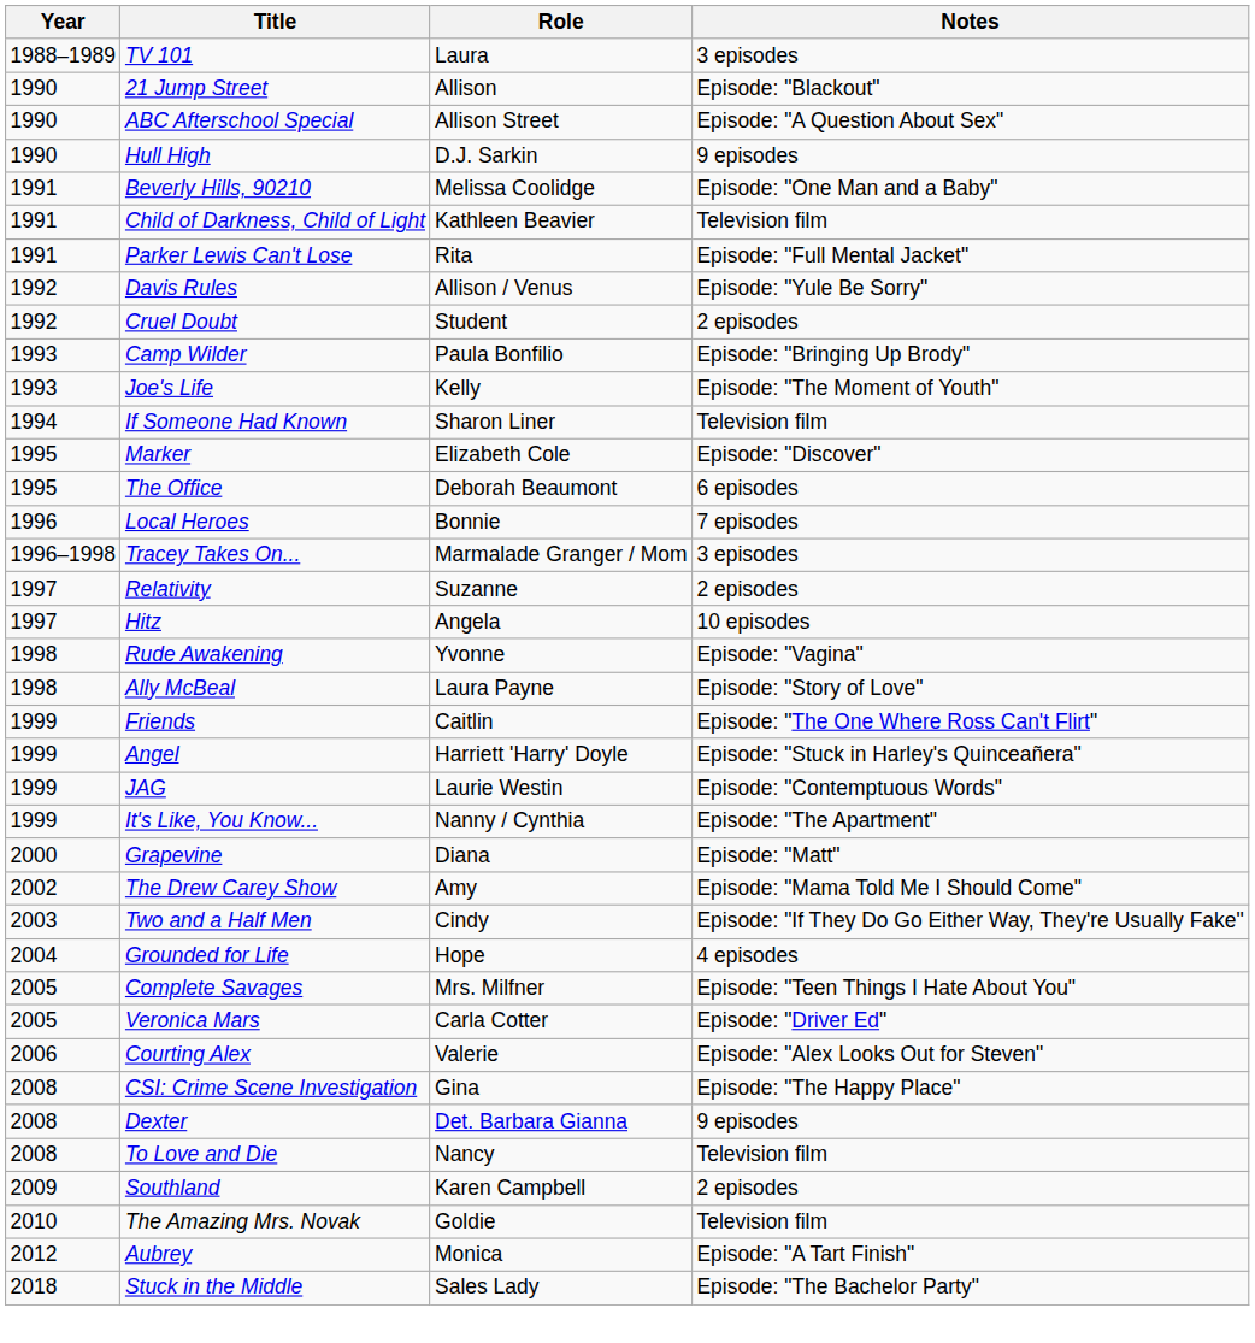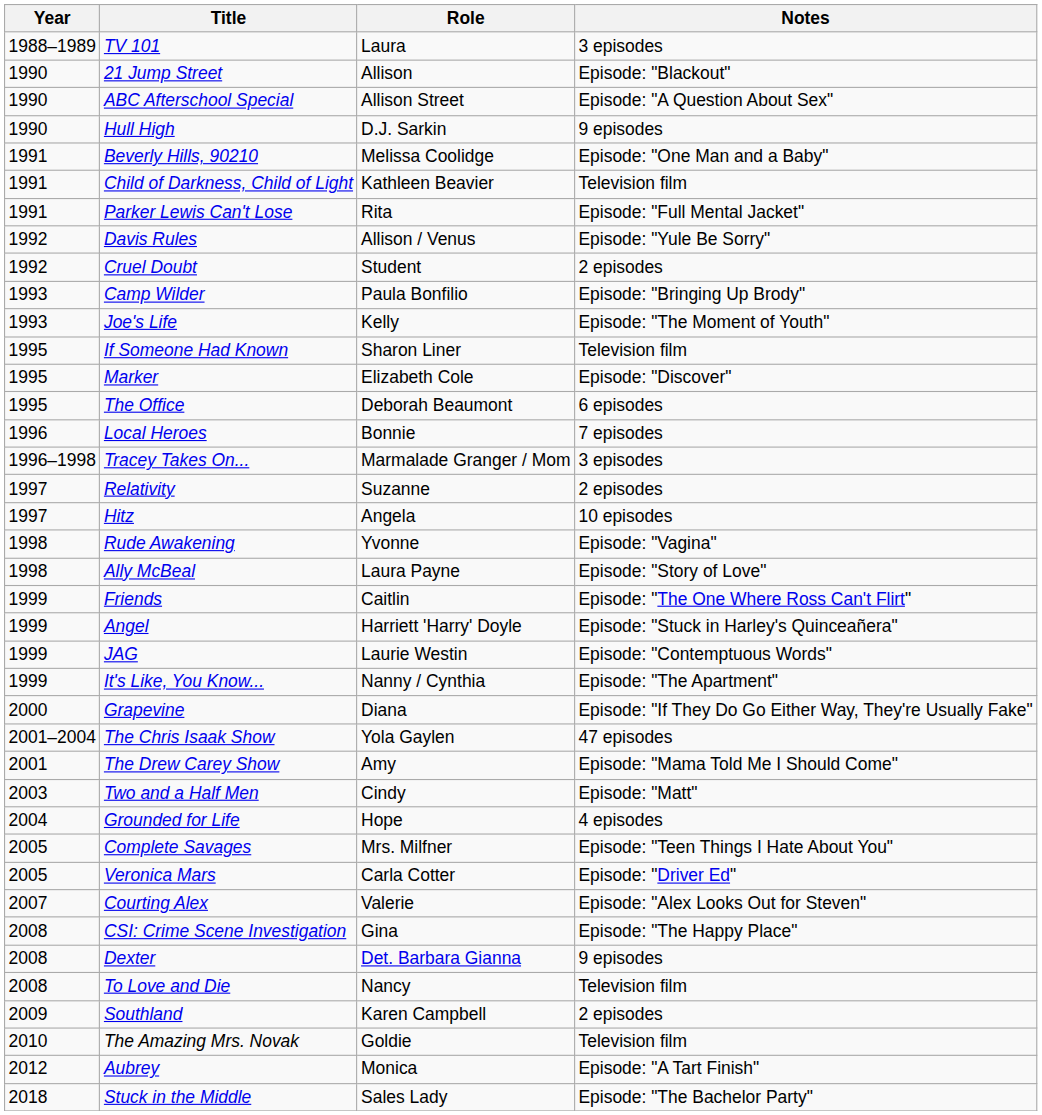 <table class="wikitable sortable">
 <tr>
 <th>Year</th>
 <th>Title</th>
 <th>Role</th>
 <th>Notes</th>
 </tr>
 <tr>
 <td>1988–1989</td>
 <td><em><a href='#'>TV 101</a></em></td>
 <td>Laura</td>
 <td>3 episodes</td>
 </tr>
 <tr>
 <td>1990</td>
 <td><em><a href='#'>21 Jump Street</a></em></td>
 <td>Allison</td>
 <td>Episode: "Blackout"</td>
 </tr>
 <tr>
 <td>1990</td>
 <td><em><a href='#'>ABC Afterschool Special</a></em></td>
 <td>Allison Street</td>
 <td>Episode: "A Question About Sex"</td>
 </tr>
 <tr>
 <td>1990</td>
 <td><em><a href='#'>Hull High</a></em></td>
 <td>D.J. Sarkin</td>
 <td>9 episodes</td>
 </tr>
 <tr>
 <td>1991</td>
 <td><em><a href='#'>Beverly Hills, 90210</a></em></td>
 <td>Melissa Coolidge</td>
 <td>Episode: "One Man and a Baby"</td>
 </tr>
 <tr>
 <td>1991</td>
 <td><em><a href='#'>Child of Darkness, Child of Light</a></em></td>
 <td>Kathleen Beavier</td>
 <td>Television film</td>
 </tr>
 <tr>
 <td>1991</td>
 <td><em><a href='#'>Parker Lewis Can't Lose</a></em></td>
 <td>Rita</td>
 <td>Episode: "Full Mental Jacket"</td>
 </tr>
 <tr>
 <td>1992</td>
 <td><em><a href='#'>Davis Rules</a></em></td>
 <td>Allison / Venus</td>
 <td>Episode: "Yule Be Sorry"</td>
 </tr>
 <tr>
 <td>1992</td>
 <td><em><a href='#'>Cruel Doubt</a></em></td>
 <td>Student</td>
 <td>2 episodes</td>
 </tr>
 <tr>
 <td>1993</td>
 <td><em><a href='#'>Camp Wilder</a></em></td>
 <td>Paula Bonfilio</td>
 <td>Episode: "Bringing Up Brody"</td>
 </tr>
 <tr>
 <td>1993</td>
 <td><em><a href='#'>Joe's Life</a></em></td>
 <td>Kelly</td>
 <td>Episode: "The Moment of Youth"</td>
 </tr>
 <tr>
-<td>1994</td>
+<td>1995</td>
 <td><em><a href='#'>If Someone Had Known</a></em></td>
 <td>Sharon Liner</td>
 <td>Television film</td>
 </tr>
 <tr>
 <td>1995</td>
 <td><a href='#'><em>Marker</em></a></td>
 <td>Elizabeth Cole</td>
 <td>Episode: "Discover"</td>
 </tr>
 <tr>
 <td>1995</td>
 <td><a href='#'><em>The Office</em></a></td>
 <td>Deborah Beaumont</td>
 <td>6 episodes</td>
 </tr>
 <tr>
 <td>1996</td>
 <td><a href='#'><em>Local Heroes</em></a></td>
 <td>Bonnie</td>
 <td>7 episodes</td>
 </tr>
 <tr>
 <td>1996–1998</td>
 <td><em><a href='#'>Tracey Takes On...</a></em></td>
 <td>Marmalade Granger / Mom</td>
 <td>3 episodes</td>
 </tr>
 <tr>
 <td>1997</td>
 <td><a href='#'><em>Relativity</em></a></td>
 <td>Suzanne</td>
 <td>2 episodes</td>
 </tr>
 <tr>
 <td>1997</td>
 <td><em><a href='#'>Hitz</a></em></td>
 <td>Angela</td>
 <td>10 episodes</td>
 </tr>
 <tr>
 <td>1998</td>
 <td><a href='#'><em>Rude Awakening</em></a></td>
 <td>Yvonne</td>
 <td>Episode: "Vagina"</td>
 </tr>
 <tr>
 <td>1998</td>
 <td><em><a href='#'>Ally McBeal</a></em></td>
 <td>Laura Payne</td>
 <td>Episode: "Story of Love"</td>
 </tr>
 <tr>
 <td>1999</td>
 <td><em><a href='#'>Friends</a></em></td>
 <td>Caitlin</td>
 <td>Episode: "<a href='#'>The One Where Ross Can't Flirt</a>"</td>
 </tr>
 <tr>
 <td>1999</td>
 <td><a href='#'><em>Angel</em></a></td>
 <td>Harriett 'Harry' Doyle</td>
 <td>Episode: "Stuck in Harley's Quinceañera"</td>
 </tr>
 <tr>
 <td>1999</td>
 <td><a href='#'><em>JAG</em></a></td>
 <td>Laurie Westin</td>
 <td>Episode: "Contemptuous Words"</td>
 </tr>
 <tr>
 <td>1999</td>
 <td><em><a href='#'>It's Like, You Know...</a></em></td>
 <td>Nanny / Cynthia</td>
 <td>Episode: "The Apartment"</td>
 </tr>
 <tr>
 <td>2000</td>
 <td><a href='#'><em>Grapevine</em></a></td>
 <td>Diana</td>
-<td>Episode: "Matt"</td>
+<td>Episode: "If They Do Go Either Way, They're Usually Fake"</td>
 </tr>
 <tr>
-<td>2002</td>
+<td>2001–2004</td>
+<td><em><a href='#'>The Chris Isaak Show</a></em></td>
+<td>Yola Gaylen</td>
+<td>47 episodes</td>
+</tr>
+<tr>
+<td>2001</td>
 <td><em><a href='#'>The Drew Carey Show</a></em></td>
 <td>Amy</td>
 <td>Episode: "Mama Told Me I Should Come"</td>
 </tr>
 <tr>
 <td>2003</td>
 <td><em><a href='#'>Two and a Half Men</a></em></td>
 <td>Cindy</td>
-<td>Episode: "If They Do Go Either Way, They're Usually Fake"</td>
+<td>Episode: "Matt"</td>
 </tr>
 <tr>
 <td>2004</td>
 <td><em><a href='#'>Grounded for Life</a></em></td>
 <td>Hope</td>
 <td>4 episodes</td>
 </tr>
 <tr>
 <td>2005</td>
 <td><em><a href='#'>Complete Savages</a></em></td>
 <td>Mrs. Milfner</td>
 <td>Episode: "Teen Things I Hate About You"</td>
 </tr>
 <tr>
 <td>2005</td>
 <td><em><a href='#'>Veronica Mars</a></em></td>
 <td>Carla Cotter</td>
 <td>Episode: "<a href='#'>Driver Ed</a>"</td>
 </tr>
 <tr>
-<td>2006</td>
+<td>2007</td>
 <td><em><a href='#'>Courting Alex</a></em></td>
 <td>Valerie</td>
 <td>Episode: "Alex Looks Out for Steven"</td>
 </tr>
 <tr>
 <td>2008</td>
 <td><em><a href='#'>CSI: Crime Scene Investigation</a></em></td>
 <td>Gina</td>
 <td>Episode: "The Happy Place"</td>
 </tr>
 <tr>
 <td>2008</td>
 <td><a href='#'><em>Dexter</em></a></td>
 <td><a href='#'>Det. Barbara Gianna</a></td>
 <td>9 episodes</td>
 </tr>
 <tr>
 <td>2008</td>
 <td><em><a href='#'>To Love and Die</a></em></td>
 <td>Nancy</td>
 <td>Television film</td>
 </tr>
 <tr>
 <td>2009</td>
 <td><a href='#'><em>Southland</em></a></td>
 <td>Karen Campbell</td>
 <td>2 episodes</td>
 </tr>
 <tr>
 <td>2010</td>
 <td><em>The Amazing Mrs. Novak</em></td>
 <td>Goldie</td>
 <td>Television film</td>
 </tr>
 <tr>
 <td>2012</td>
 <td><a href='#'><em>Aubrey</em></a></td>
 <td>Monica</td>
 <td>Episode: "A Tart Finish"</td>
 </tr>
 <tr>
 <td>2018</td>
 <td><a href='#'><em>Stuck in the Middle</em></a></td>
 <td>Sales Lady</td>
 <td>Episode: "The Bachelor Party"</td>
 </tr>
 </table>
